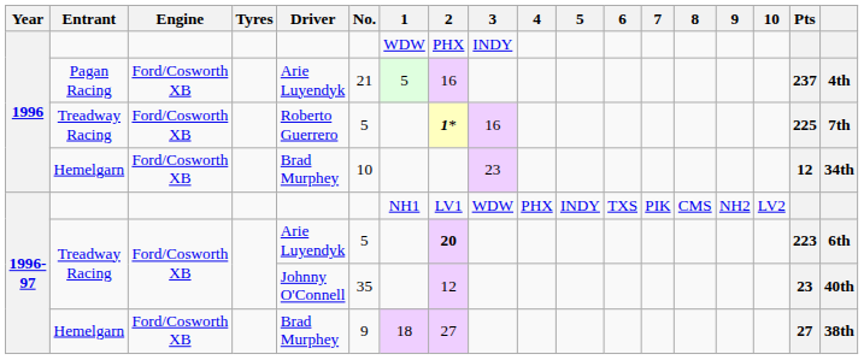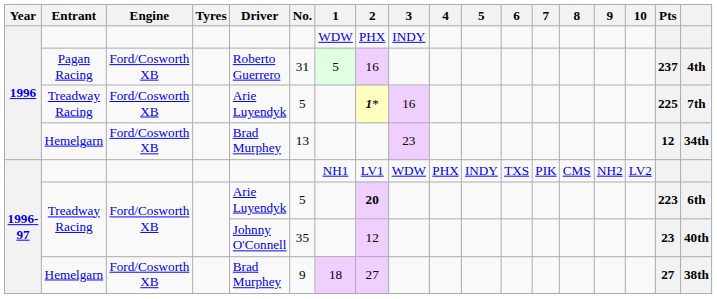 <table class="wikitable" style="font-size: 85%;; text-align:center;">
 <tr valign="top">
 <th>Year</th>
 <th>Entrant</th>
 <th>Engine</th>
 <th>Tyres</th>
 <th valign="middle">Driver</th>
 <th valign="middle">No.</th>
 <th>1</th>
 <th>2</th>
 <th>3</th>
 <th>4</th>
 <th>5</th>
 <th>6</th>
 <th>7</th>
 <th>8</th>
 <th>9</th>
 <th>10</th>
 <th valign="middle">Pts</th>
 <th></th>
 </tr>
 <tr>
 <th rowspan="4"><a href='#'>1996</a></th>
 <td></td>
 <td></td>
 <td></td>
 <td></td>
 <td></td>
 <td><a href='#'>WDW</a><br></td>
 <td><a href='#'>PHX</a><br></td>
 <td><a href='#'>INDY</a><br></td>
 <td></td>
 <td></td>
 <td></td>
 <td></td>
 <td></td>
 <td></td>
 <td></td>
 <th></th>
 <th></th>
 </tr>
 <tr>
 <td><a href='#'>Pagan Racing</a></td>
 <td><a href='#'>Ford/Cosworth XB</a></td>
 <td></td>
-<td align="left"> <a href='#'>Arie Luyendyk</a></td>
-<td>21</td>
+<td align="left"> <a href='#'>Roberto Guerrero</a></td>
+<td>31</td>
 <td style="background:#DFFFDF;" align=center>5</td>
 <td style="background:#EFCFFF;" align=center>16</td>
 <td></td>
 <td></td>
 <td></td>
 <td></td>
 <td></td>
 <td></td>
 <td></td>
 <td></td>
 <th>237</th>
 <th>4th</th>
 </tr>
 <tr>
 <td><a href='#'>Treadway Racing</a></td>
 <td><a href='#'>Ford/Cosworth XB</a></td>
 <td></td>
-<td align="left"> <a href='#'>Roberto Guerrero</a></td>
+<td align="left"> <a href='#'>Arie Luyendyk</a></td>
 <td>5</td>
 <td></td>
 <td style="background:#FFFFBF;" align=center><strong><em>1</em></strong>*</td>
 <td style="background:#EFCFFF;" align=center>16</td>
 <td></td>
 <td></td>
 <td></td>
 <td></td>
 <td></td>
 <td></td>
 <td></td>
 <th>225</th>
 <th>7th</th>
 </tr>
 <tr>
 <td><a href='#'>Hemelgarn</a></td>
 <td><a href='#'>Ford/Cosworth XB</a></td>
 <td></td>
 <td align="left"> <a href='#'>Brad Murphey</a></td>
-<td>10</td>
+<td>13</td>
 <td></td>
 <td></td>
 <td style="background:#EFCFFF;" align=center>23</td>
 <td></td>
 <td></td>
 <td></td>
 <td></td>
 <td></td>
 <td></td>
 <td></td>
 <th>12</th>
 <th>34th</th>
 </tr>
 <tr>
 <th rowspan="4"><a href='#'>1996-97</a></th>
 <td></td>
 <td></td>
 <td></td>
 <td></td>
 <td></td>
 <td><a href='#'>NH1</a></td>
 <td><a href='#'>LV1</a></td>
 <td><a href='#'>WDW</a></td>
 <td><a href='#'>PHX</a></td>
 <td><a href='#'>INDY</a></td>
 <td><a href='#'>TXS</a></td>
 <td><a href='#'>PIK</a></td>
 <td><a href='#'>CMS</a></td>
 <td><a href='#'>NH2</a></td>
 <td><a href='#'>LV2</a></td>
 <th></th>
 <th></th>
 </tr>
 <tr>
 <td rowspan=2><a href='#'>Treadway Racing</a></td>
 <td rowspan=2><a href='#'>Ford/Cosworth XB</a></td>
 <td rowspan=2></td>
 <td align="left"> <a href='#'>Arie Luyendyk</a></td>
 <td>5</td>
 <td></td>
 <td style="background:#EFCFFF;" align=center><strong>20</strong></td>
 <td></td>
 <td></td>
 <td></td>
 <td></td>
 <td></td>
 <td></td>
 <td></td>
 <td></td>
 <th>223</th>
 <th>6th</th>
 </tr>
 <tr>
 <td align="left"> <a href='#'>Johnny O'Connell</a></td>
 <td>35</td>
 <td></td>
 <td style="background:#EFCFFF;" align=center>12</td>
 <td></td>
 <td></td>
 <td></td>
 <td></td>
 <td></td>
 <td></td>
 <td></td>
 <td></td>
 <th>23</th>
 <th>40th</th>
 </tr>
 <tr>
 <td><a href='#'>Hemelgarn</a></td>
 <td><a href='#'>Ford/Cosworth XB</a></td>
 <td></td>
 <td align="left"> <a href='#'>Brad Murphey</a></td>
 <td>9</td>
 <td style="background:#EFCFFF;" align=center>18</td>
 <td style="background:#EFCFFF;" align=center>27</td>
 <td></td>
 <td></td>
 <td></td>
 <td></td>
 <td></td>
 <td></td>
 <td></td>
 <td></td>
 <th>27</th>
 <th>38th</th>
 </tr>
 </table>
